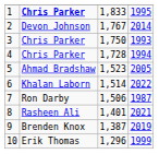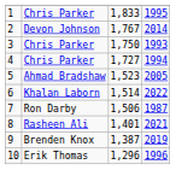 <table class="wikitable">
 <tr>
 </tr>
 <tr>
 <td>1</td>
-<td><strong><a href='#'>Chris Parker</a></strong></td>
+<td><a href='#'>Chris Parker</a></td>
 <td>1,833</td>
 <td><a href='#'>1995</a></td>
 </tr>
 <tr>
 <td>2</td>
 <td><a href='#'>Devon Johnson</a></td>
 <td>1,767</td>
 <td><a href='#'>2014</a></td>
 </tr>
 <tr>
 <td>3</td>
 <td><a href='#'>Chris Parker</a></td>
 <td>1,750</td>
 <td><a href='#'>1993</a></td>
 </tr>
 <tr>
 <td>4</td>
 <td><a href='#'>Chris Parker</a></td>
-<td>1,728</td>
+<td>1,727</td>
 <td><a href='#'>1994</a></td>
 </tr>
 <tr>
 <td>5</td>
 <td><a href='#'>Ahmad Bradshaw</a></td>
 <td>1,523</td>
 <td><a href='#'>2005</a></td>
 </tr>
 <tr>
 <td>6</td>
 <td><a href='#'>Khalan Laborn</a></td>
 <td>1,514</td>
 <td><a href='#'>2022</a></td>
 </tr>
 <tr>
 <td>7</td>
 <td>Ron Darby</td>
 <td>1,506</td>
 <td><a href='#'>1987</a></td>
 </tr>
 <tr>
 <td>8</td>
 <td><a href='#'>Rasheen Ali</a></td>
 <td>1,401</td>
 <td><a href='#'>2021</a></td>
 </tr>
 <tr>
 <td>9</td>
 <td>Brenden Knox</td>
 <td>1,387</td>
 <td><a href='#'>2019</a></td>
 </tr>
 <tr>
 <td>10</td>
 <td>Erik Thomas</td>
 <td>1,296</td>
-<td><a href='#'>1999</a></td>
+<td><a href='#'>1996</a></td>
 </tr>
 </table>
